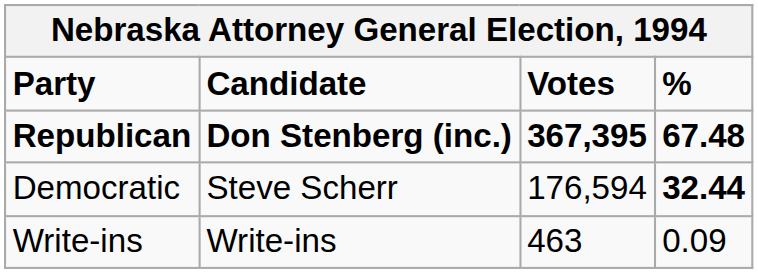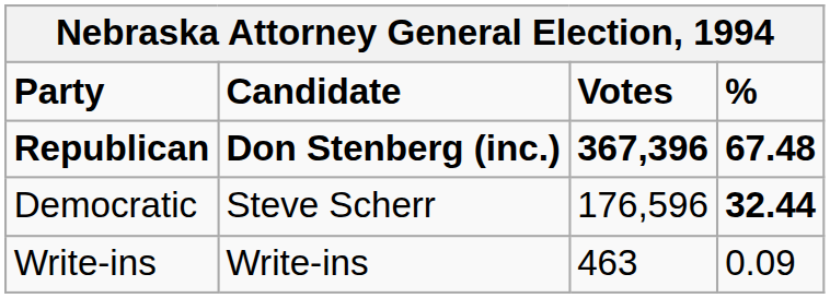 <table class="wikitable">
 <tr>
 <th colspan="4">Nebraska Attorney General Election, 1994</th>
 </tr>
 <tr>
 <td><strong>Party</strong></td>
 <td><strong>Candidate</strong></td>
 <td><strong>Votes</strong></td>
 <td><strong>%</strong></td>
 </tr>
 <tr>
 <td><strong>Republican</strong></td>
 <td><strong>Don Stenberg (inc.)</strong></td>
-<td><strong>367,395</strong></td>
+<td><strong>367,396</strong></td>
 <td><strong>67.48</strong></td>
 </tr>
 <tr>
 <td>Democratic</td>
 <td>Steve Scherr</td>
-<td>176,594</td>
+<td>176,596</td>
 <td><strong>32.44</strong></td>
 </tr>
 <tr>
 <td>Write-ins</td>
 <td>Write-ins</td>
 <td>463</td>
 <td>0.09</td>
 </tr>
 </table>
